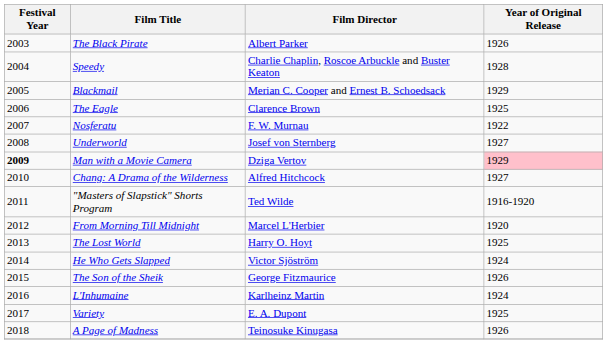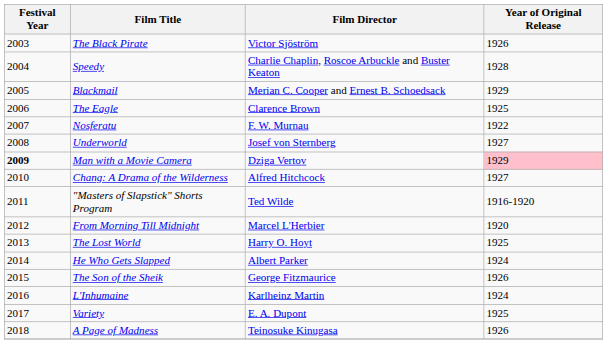 <table class="wikitable">
 <tr>
 <th>Festival Year</th>
 <th>Film Title</th>
 <th>Film Director</th>
 <th>Year of Original Release</th>
 </tr>
 <tr>
 <td>2003</td>
 <td><em><a href='#'>The Black Pirate</a></em></td>
-<td><a href='#'>Albert Parker</a></td>
+<td><a href='#'>Victor Sjöström</a></td>
 <td>1926</td>
 </tr>
 <tr>
 <td>2004</td>
 <td><em><a href='#'>Speedy</a></em></td>
 <td><a href='#'>Charlie Chaplin</a>, <a href='#'>Roscoe Arbuckle</a> and <a href='#'>Buster Keaton</a></td>
 <td>1928</td>
 </tr>
 <tr>
 <td>2005</td>
 <td><em><a href='#'>Blackmail</a></em></td>
 <td><a href='#'>Merian C. Cooper</a> and <a href='#'>Ernest B. Schoedsack</a></td>
 <td>1929</td>
 </tr>
 <tr>
 <td>2006</td>
 <td><em><a href='#'>The Eagle</a></em></td>
 <td><a href='#'>Clarence Brown</a></td>
 <td>1925</td>
 </tr>
 <tr>
 <td>2007</td>
 <td><em><a href='#'>Nosferatu</a></em></td>
 <td><a href='#'>F. W. Murnau</a></td>
 <td>1922</td>
 </tr>
 <tr>
 <td>2008</td>
 <td><em><a href='#'>Underworld</a></em></td>
 <td><a href='#'>Josef von Sternberg</a></td>
 <td>1927</td>
 </tr>
 <tr>
 <td><strong>2009</strong></td>
 <td><em><a href='#'>Man with a Movie Camera</a></em></td>
 <td><a href='#'>Dziga Vertov</a></td>
 <td style="background: pink;">1929</td>
 </tr>
 <tr>
 <td>2010</td>
 <td><em><a href='#'>Chang: A Drama of the Wilderness</a></em></td>
 <td><a href='#'>Alfred Hitchcock</a></td>
 <td>1927</td>
 </tr>
 <tr>
 <td>2011</td>
 <td><em>"Masters of Slapstick" Shorts Program</em></td>
 <td><a href='#'>Ted Wilde</a></td>
 <td>1916-1920</td>
 </tr>
 <tr>
 <td>2012</td>
 <td><em><a href='#'>From Morning Till Midnight</a></em></td>
 <td><a href='#'>Marcel L'Herbier</a></td>
 <td>1920</td>
 </tr>
 <tr>
 <td>2013</td>
 <td><em><a href='#'>The Lost World</a></em></td>
 <td><a href='#'>Harry O. Hoyt</a></td>
 <td>1925</td>
 </tr>
 <tr>
 <td>2014</td>
 <td><em><a href='#'>He Who Gets Slapped</a></em></td>
-<td><a href='#'>Victor Sjöström</a></td>
+<td><a href='#'>Albert Parker</a></td>
 <td>1924</td>
 </tr>
 <tr>
 <td>2015</td>
 <td><em><a href='#'>The Son of the Sheik</a></em></td>
 <td><a href='#'>George Fitzmaurice</a></td>
 <td>1926</td>
 </tr>
 <tr>
 <td>2016</td>
 <td><em><a href='#'>L'Inhumaine</a></em></td>
 <td><a href='#'>Karlheinz Martin</a></td>
 <td>1924</td>
 </tr>
 <tr>
 <td>2017</td>
 <td><em><a href='#'>Variety</a></em></td>
 <td><a href='#'>E. A. Dupont</a></td>
 <td>1925</td>
 </tr>
 <tr>
 <td>2018</td>
 <td><em><a href='#'>A Page of Madness</a></em></td>
 <td><a href='#'>Teinosuke Kinugasa</a></td>
 <td>1926</td>
 </tr>
 <tr>
 </tr>
 </table>
